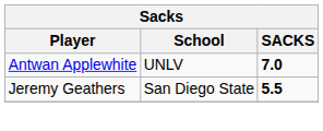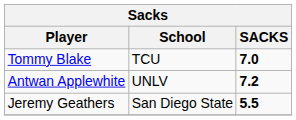 <table class="wikitable">
 <tr>
 <th colspan="3" align="center">Sacks</th>
 </tr>
 <tr>
 <th>Player</th>
 <th>School</th>
 <th>SACKS</th>
 </tr>
 <tr>
+<td><a href='#'>Tommy Blake</a></td>
+<td>TCU</td>
+<td><strong>7.0</strong></td>
+</tr>
+<tr>
 <td><a href='#'>Antwan Applewhite</a></td>
 <td>UNLV</td>
-<td><strong>7.0</strong></td>
+<td><strong>7.2</strong></td>
 </tr>
 <tr>
 <td>Jeremy Geathers</td>
 <td>San Diego State</td>
 <td><strong>5.5</strong></td>
 </tr>
 <tr>
 </tr>
 </table>
